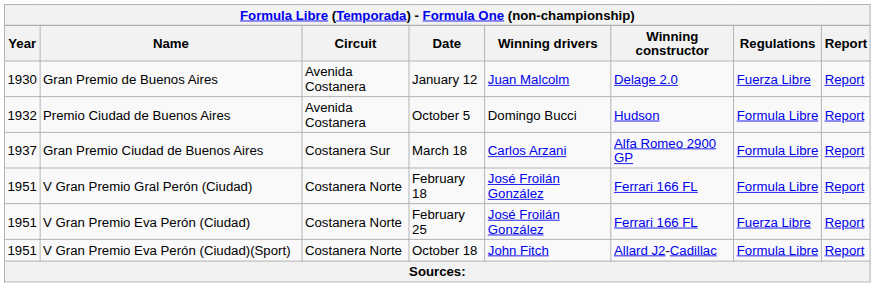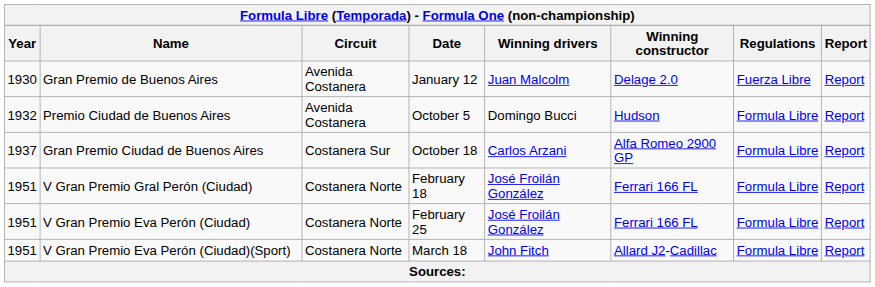 <table class="wikitable" style="font-size:95%">
 <tr>
 <th colspan=8><a href='#'>Formula Libre</a> (<a href='#'>Temporada</a>) - <a href='#'>Formula One</a> (non-championship)</th>
 </tr>
 <tr>
 </tr>
 <tr>
 <th style="width:32px;">Year</th>
 <th style="width:294px;">Name</th>
 <th style="width:116px;">Circuit</th>
 <th style="width:80px;">Date</th>
 <th style="width:138px;">Winning drivers</th>
 <th style="width:134px;">Winning constructor</th>
 <th style="width:94px;">Regulations</th>
 <th style="width:40px;">Report</th>
 </tr>
 <tr>
 <td>1930</td>
 <td> Gran Premio de Buenos Aires</td>
 <td>Avenida Costanera</td>
 <td>January 12</td>
 <td> <a href='#'>Juan Malcolm</a></td>
 <td><a href='#'>Delage 2.0</a></td>
 <td><a href='#'>Fuerza Libre</a></td>
 <td><a href='#'>Report</a></td>
 </tr>
 <tr>
 <td>1932</td>
 <td> Premio Ciudad de Buenos Aires</td>
 <td>Avenida Costanera</td>
 <td>October 5</td>
 <td> Domingo Bucci</td>
 <td><a href='#'>Hudson</a></td>
 <td><a href='#'>Formula Libre</a></td>
 <td><a href='#'>Report</a></td>
 </tr>
 <tr>
 <td>1937</td>
 <td> Gran Premio Ciudad de Buenos Aires</td>
 <td>Costanera Sur</td>
-<td>March 18</td>
+<td>October 18</td>
 <td> <a href='#'>Carlos Arzani</a></td>
 <td><a href='#'>Alfa Romeo 2900 GP</a></td>
 <td><a href='#'>Formula Libre</a></td>
 <td><a href='#'>Report</a></td>
 </tr>
 <tr>
 <td>1951</td>
 <td> V Gran Premio Gral Perón (Ciudad)</td>
 <td>Costanera Norte</td>
 <td>February 18</td>
 <td> <a href='#'>José Froilán González</a></td>
 <td><a href='#'>Ferrari 166 FL</a></td>
 <td><a href='#'>Formula Libre</a></td>
 <td><a href='#'>Report</a></td>
 </tr>
 <tr>
 <td>1951</td>
 <td> V Gran Premio Eva Perón (Ciudad)</td>
 <td>Costanera Norte</td>
 <td>February 25</td>
 <td> <a href='#'>José Froilán González</a></td>
 <td><a href='#'>Ferrari 166 FL</a></td>
-<td><a href='#'>Fuerza Libre</a></td>
+<td><a href='#'>Formula Libre</a></td>
 <td><a href='#'>Report</a></td>
 </tr>
 <tr>
 <td>1951</td>
 <td> V Gran Premio Eva Perón (Ciudad)(Sport)</td>
 <td>Costanera Norte</td>
-<td>October 18</td>
+<td>March 18</td>
 <td> <a href='#'>John Fitch</a></td>
 <td><a href='#'>Allard J2</a>-<a href='#'>Cadillac</a></td>
 <td><a href='#'>Formula Libre</a></td>
 <td><a href='#'>Report</a></td>
 </tr>
 <tr>
 <th colspan=8>Sources:</th>
 </tr>
 </table>
